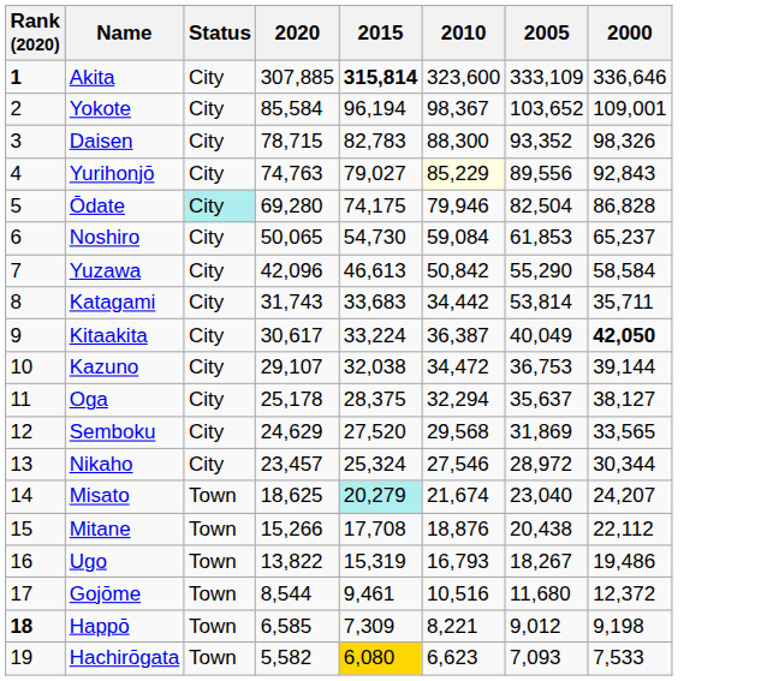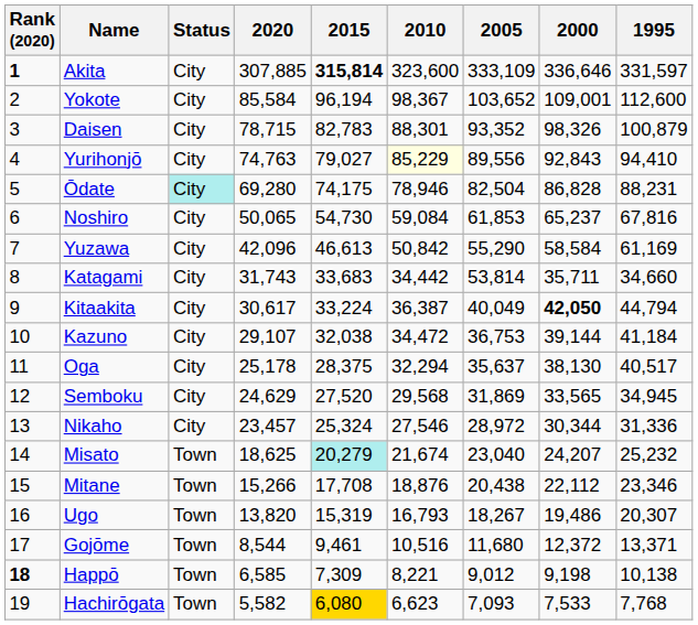 <table class="wikitable sortable">
 <tr>
 <th>Rank<br><small>(2020)</small></th>
 <th>Name</th>
 <th>Status</th>
 <th>2020</th>
 <th>2015</th>
 <th>2010</th>
 <th>2005</th>
 <th>2000</th>
+<th>1995</th>
 </tr>
 <tr>
 <td><strong>1</strong></td>
 <td><a href='#'>Akita</a></td>
 <td>City</td>
 <td>307,885</td>
 <td><strong>315,814</strong></td>
 <td>323,600</td>
 <td>333,109</td>
 <td>336,646</td>
+<td>331,597</td>
 </tr>
 <tr>
 <td>2</td>
 <td><a href='#'>Yokote</a></td>
 <td>City</td>
 <td>85,584</td>
 <td>96,194</td>
 <td>98,367</td>
 <td>103,652</td>
 <td>109,001</td>
+<td>112,600</td>
 </tr>
 <tr>
 <td>3</td>
 <td><a href='#'>Daisen</a></td>
 <td>City</td>
 <td>78,715</td>
 <td>82,783</td>
-<td>88,300</td>
+<td>88,301</td>
 <td>93,352</td>
 <td>98,326</td>
+<td>100,879</td>
 </tr>
 <tr>
 <td>4</td>
 <td><a href='#'>Yurihonjō</a></td>
 <td>City</td>
 <td>74,763</td>
 <td>79,027</td>
 <td style="background: lightyellow;">85,229</td>
 <td>89,556</td>
 <td>92,843</td>
+<td>94,410</td>
 </tr>
 <tr>
 <td>5</td>
 <td><a href='#'>Ōdate</a></td>
 <td style="background: paleturquoise;">City</td>
 <td>69,280</td>
 <td>74,175</td>
-<td>79,946</td>
+<td>78,946</td>
 <td>82,504</td>
 <td>86,828</td>
+<td>88,231</td>
 </tr>
 <tr>
 <td>6</td>
 <td><a href='#'>Noshiro</a></td>
 <td>City</td>
 <td>50,065</td>
 <td>54,730</td>
 <td>59,084</td>
 <td>61,853</td>
 <td>65,237</td>
+<td>67,816</td>
 </tr>
 <tr>
 <td>7</td>
 <td><a href='#'>Yuzawa</a></td>
 <td>City</td>
 <td>42,096</td>
 <td>46,613</td>
 <td>50,842</td>
 <td>55,290</td>
 <td>58,584</td>
+<td>61,169</td>
 </tr>
 <tr>
 <td>8</td>
 <td><a href='#'>Katagami</a></td>
 <td>City</td>
 <td>31,743</td>
 <td>33,683</td>
 <td>34,442</td>
 <td>53,814</td>
 <td>35,711</td>
+<td>34,660</td>
 </tr>
 <tr>
 <td>9</td>
 <td><a href='#'>Kitaakita</a></td>
 <td>City</td>
 <td>30,617</td>
 <td>33,224</td>
 <td>36,387</td>
 <td>40,049</td>
 <td><strong>42,050</strong></td>
+<td>44,794</td>
 </tr>
 <tr>
 <td>10</td>
 <td><a href='#'>Kazuno</a></td>
 <td>City</td>
 <td>29,107</td>
 <td>32,038</td>
 <td>34,472</td>
 <td>36,753</td>
 <td>39,144</td>
+<td>41,184</td>
 </tr>
 <tr>
 <td>11</td>
 <td><a href='#'>Oga</a></td>
 <td>City</td>
 <td>25,178</td>
 <td>28,375</td>
 <td>32,294</td>
 <td>35,637</td>
-<td>38,127</td>
+<td>38,130</td>
+<td>40,517</td>
 </tr>
 <tr>
 <td>12</td>
 <td><a href='#'>Semboku</a></td>
 <td>City</td>
 <td>24,629</td>
 <td>27,520</td>
 <td>29,568</td>
 <td>31,869</td>
 <td>33,565</td>
+<td>34,945</td>
 </tr>
 <tr>
 <td>13</td>
 <td><a href='#'>Nikaho</a></td>
 <td>City</td>
 <td>23,457</td>
 <td>25,324</td>
 <td>27,546</td>
 <td>28,972</td>
 <td>30,344</td>
+<td>31,336</td>
 </tr>
 <tr>
 <td>14</td>
 <td><a href='#'>Misato</a></td>
 <td>Town</td>
 <td>18,625</td>
 <td style="background: paleturquoise;">20,279</td>
 <td>21,674</td>
 <td>23,040</td>
 <td>24,207</td>
+<td>25,232</td>
 </tr>
 <tr>
 <td>15</td>
 <td><a href='#'>Mitane</a></td>
 <td>Town</td>
 <td>15,266</td>
 <td>17,708</td>
 <td>18,876</td>
 <td>20,438</td>
 <td>22,112</td>
+<td>23,346</td>
 </tr>
 <tr>
 <td>16</td>
 <td><a href='#'>Ugo</a></td>
 <td>Town</td>
-<td>13,822</td>
+<td>13,820</td>
 <td>15,319</td>
 <td>16,793</td>
 <td>18,267</td>
 <td>19,486</td>
+<td>20,307</td>
 </tr>
 <tr>
 <td>17</td>
 <td><a href='#'>Gojōme</a></td>
 <td>Town</td>
 <td>8,544</td>
 <td>9,461</td>
 <td>10,516</td>
 <td>11,680</td>
 <td>12,372</td>
+<td>13,371</td>
 </tr>
 <tr>
 <td><strong>18</strong></td>
 <td><a href='#'>Happō</a></td>
 <td>Town</td>
 <td>6,585</td>
 <td>7,309</td>
 <td>8,221</td>
 <td>9,012</td>
 <td>9,198</td>
+<td>10,138</td>
 </tr>
 <tr>
 <td>19</td>
 <td><a href='#'>Hachirōgata</a></td>
 <td>Town</td>
 <td>5,582</td>
 <td style="background: gold;">6,080</td>
 <td>6,623</td>
 <td>7,093</td>
 <td>7,533</td>
+<td>7,768</td>
 </tr>
 </table>
